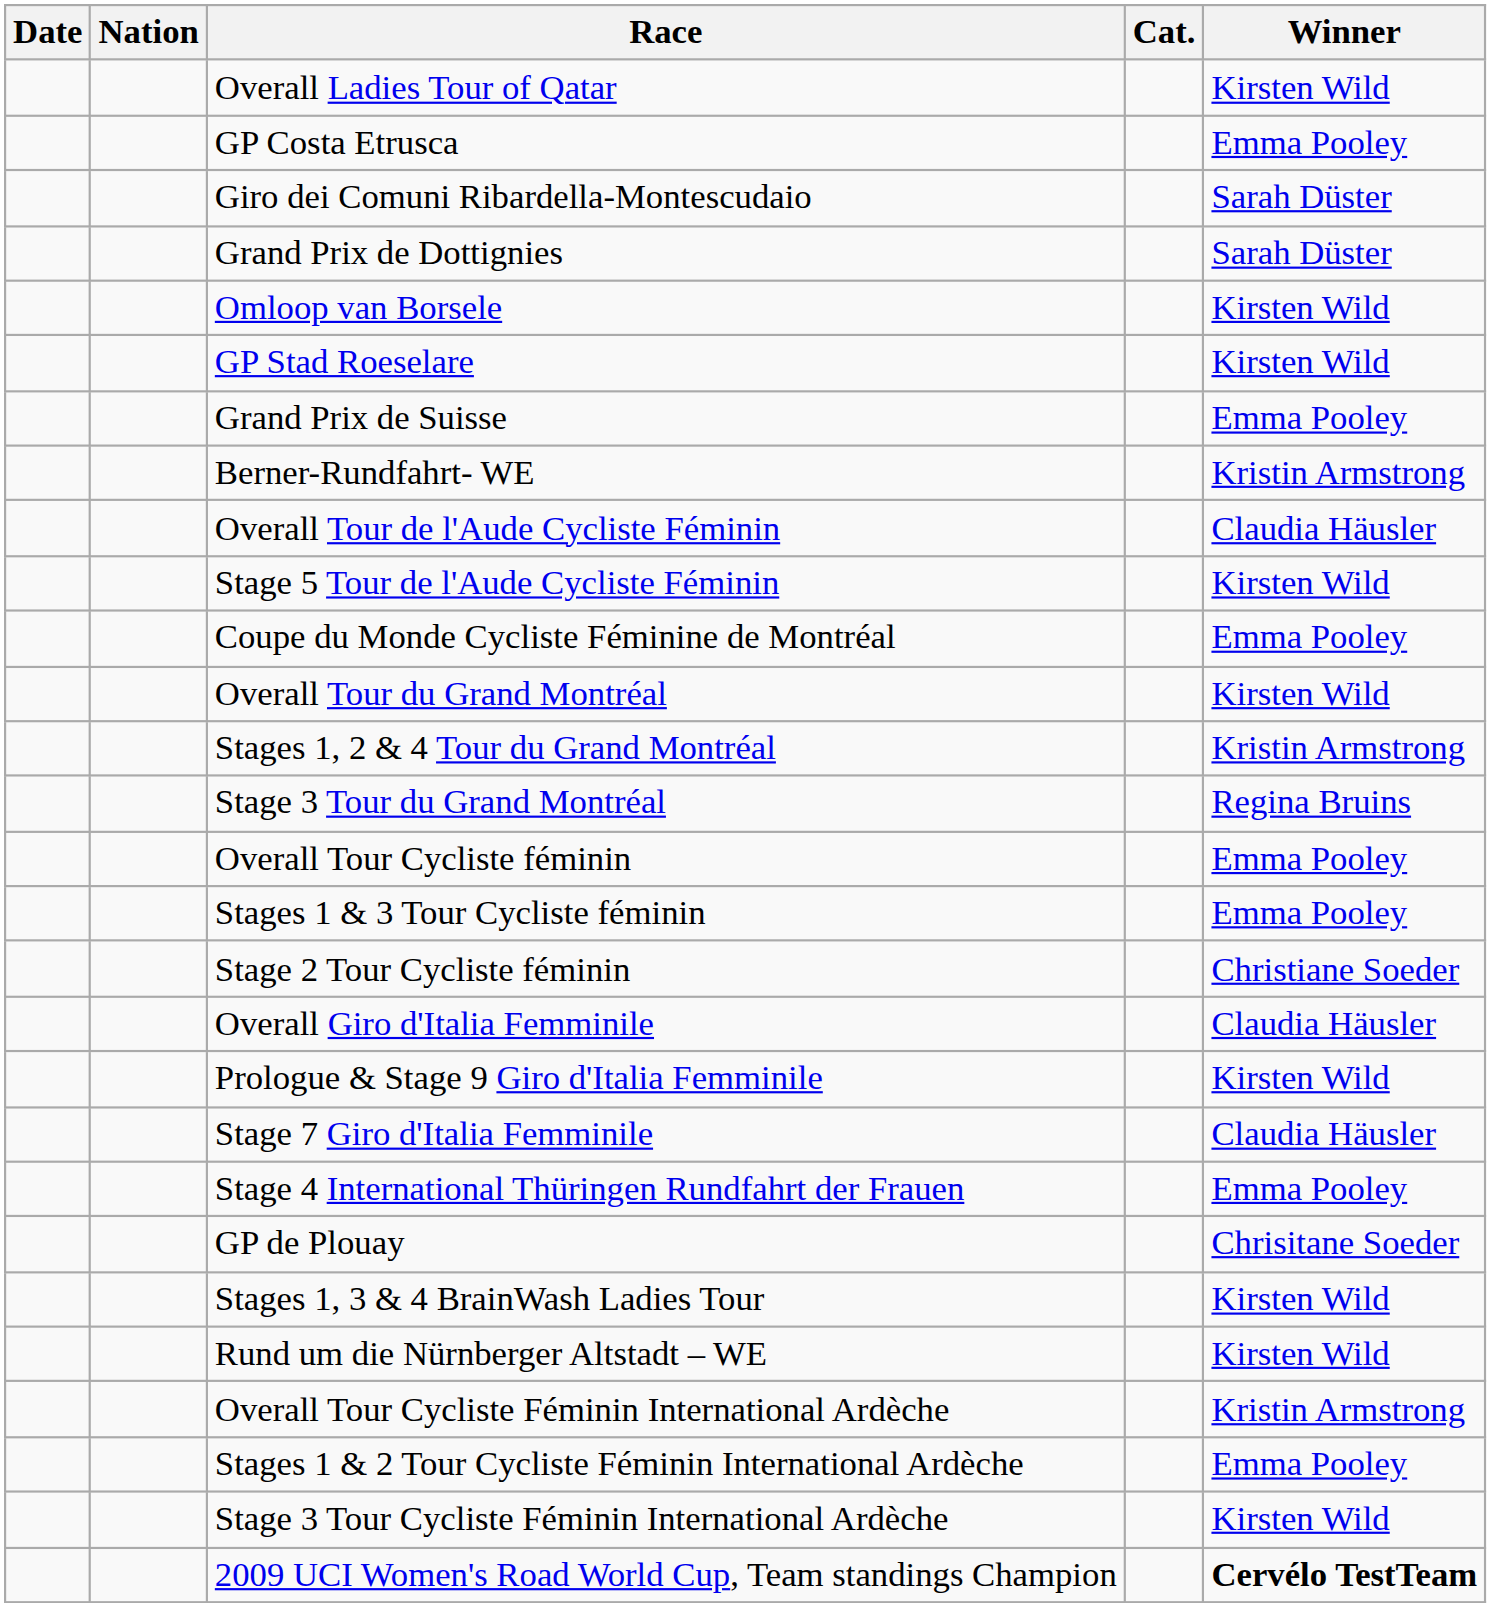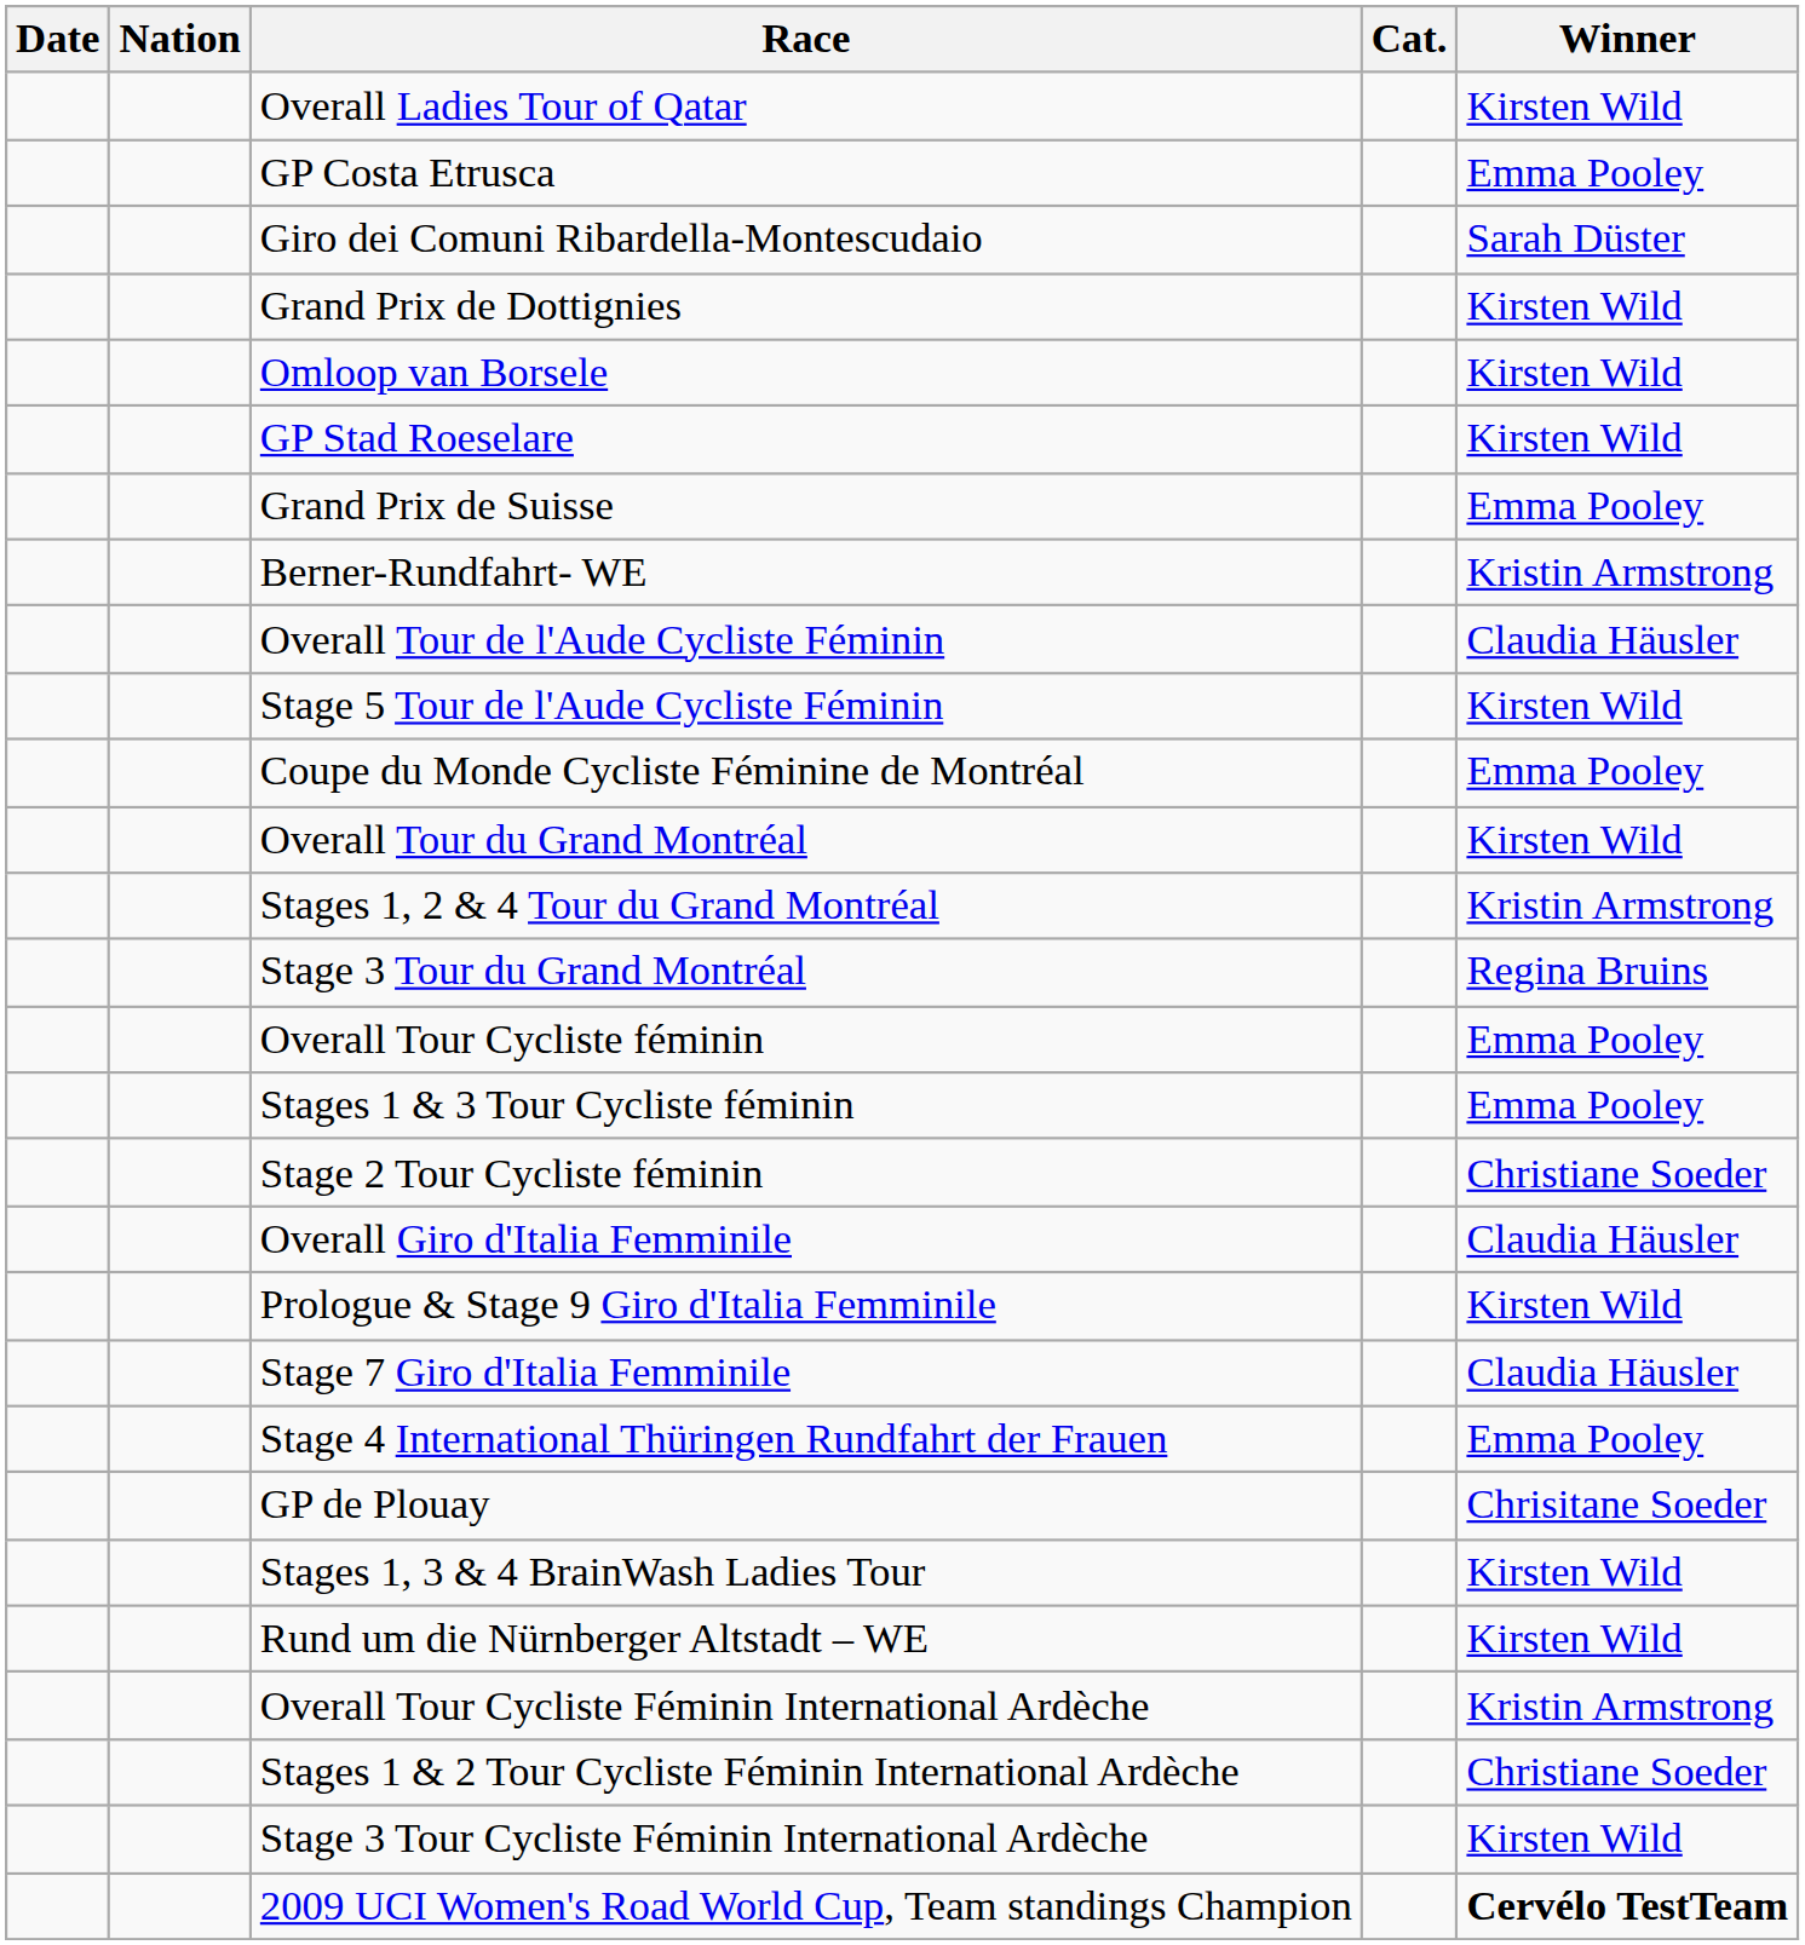 <table class="wikitable sortable">
 <tr>
 <th>Date</th>
 <th>Nation</th>
 <th>Race</th>
 <th>Cat.</th>
 <th>Winner</th>
 </tr>
 <tr>
 <td></td>
 <td></td>
 <td>Overall <a href='#'>Ladies Tour of Qatar</a></td>
 <td></td>
 <td><a href='#'>Kirsten Wild</a></td>
 </tr>
 <tr>
 <td></td>
 <td></td>
 <td>GP Costa Etrusca</td>
 <td></td>
 <td><a href='#'>Emma Pooley</a></td>
 </tr>
 <tr>
 <td></td>
 <td></td>
 <td>Giro dei Comuni Ribardella-Montescudaio</td>
 <td></td>
 <td><a href='#'>Sarah Düster</a></td>
 </tr>
 <tr>
 <td></td>
 <td></td>
 <td>Grand Prix de Dottignies</td>
 <td></td>
-<td><a href='#'>Sarah Düster</a></td>
+<td><a href='#'>Kirsten Wild</a></td>
 </tr>
 <tr>
 <td></td>
 <td></td>
 <td><a href='#'>Omloop van Borsele</a></td>
 <td></td>
 <td><a href='#'>Kirsten Wild</a></td>
 </tr>
 <tr>
 <td></td>
 <td></td>
 <td><a href='#'>GP Stad Roeselare</a></td>
 <td></td>
 <td><a href='#'>Kirsten Wild</a></td>
 </tr>
 <tr>
 <td></td>
 <td></td>
 <td>Grand Prix de Suisse</td>
 <td></td>
 <td><a href='#'>Emma Pooley</a></td>
 </tr>
 <tr>
 <td></td>
 <td></td>
 <td>Berner-Rundfahrt- WE</td>
 <td></td>
 <td><a href='#'>Kristin Armstrong</a></td>
 </tr>
 <tr>
 <td></td>
 <td></td>
 <td>Overall <a href='#'>Tour de l'Aude Cycliste Féminin</a></td>
 <td></td>
 <td><a href='#'>Claudia Häusler</a></td>
 </tr>
 <tr>
 <td></td>
 <td></td>
 <td>Stage 5 <a href='#'>Tour de l'Aude Cycliste Féminin</a></td>
 <td></td>
 <td><a href='#'>Kirsten Wild</a></td>
 </tr>
 <tr>
 <td></td>
 <td></td>
 <td>Coupe du Monde Cycliste Féminine de Montréal</td>
 <td></td>
 <td><a href='#'>Emma Pooley</a></td>
 </tr>
 <tr>
 <td></td>
 <td></td>
 <td>Overall <a href='#'>Tour du Grand Montréal</a></td>
 <td></td>
 <td><a href='#'>Kirsten Wild</a></td>
 </tr>
 <tr>
 <td></td>
 <td></td>
 <td>Stages 1, 2 & 4 <a href='#'>Tour du Grand Montréal</a></td>
 <td></td>
 <td><a href='#'>Kristin Armstrong</a></td>
 </tr>
 <tr>
 <td></td>
 <td></td>
 <td>Stage 3 <a href='#'>Tour du Grand Montréal</a></td>
 <td></td>
 <td><a href='#'>Regina Bruins</a></td>
 </tr>
 <tr>
 <td></td>
 <td></td>
 <td>Overall Tour Cycliste féminin</td>
 <td></td>
 <td><a href='#'>Emma Pooley</a></td>
 </tr>
 <tr>
 <td></td>
 <td></td>
 <td>Stages 1 & 3 Tour Cycliste féminin</td>
 <td></td>
 <td><a href='#'>Emma Pooley</a></td>
 </tr>
 <tr>
 <td></td>
 <td></td>
 <td>Stage 2 Tour Cycliste féminin</td>
 <td></td>
 <td><a href='#'>Christiane Soeder</a></td>
 </tr>
 <tr>
 <td></td>
 <td></td>
 <td>Overall <a href='#'>Giro d'Italia Femminile</a></td>
 <td></td>
 <td><a href='#'>Claudia Häusler</a></td>
 </tr>
 <tr>
 <td></td>
 <td></td>
 <td>Prologue & Stage 9 <a href='#'>Giro d'Italia Femminile</a></td>
 <td></td>
 <td><a href='#'>Kirsten Wild</a></td>
 </tr>
 <tr>
 <td></td>
 <td></td>
 <td>Stage 7 <a href='#'>Giro d'Italia Femminile</a></td>
 <td></td>
 <td><a href='#'>Claudia Häusler</a></td>
 </tr>
 <tr>
 <td></td>
 <td></td>
 <td>Stage 4 <a href='#'>International Thüringen Rundfahrt der Frauen</a></td>
 <td></td>
 <td><a href='#'>Emma Pooley</a></td>
 </tr>
 <tr>
 <td></td>
 <td></td>
 <td>GP de Plouay</td>
 <td></td>
 <td><a href='#'>Chrisitane Soeder</a></td>
 </tr>
 <tr>
 <td></td>
 <td></td>
 <td>Stages 1, 3 & 4 BrainWash Ladies Tour</td>
 <td></td>
 <td><a href='#'>Kirsten Wild</a></td>
 </tr>
 <tr>
 <td></td>
 <td></td>
 <td>Rund um die Nürnberger Altstadt – WE</td>
 <td></td>
 <td><a href='#'>Kirsten Wild</a></td>
 </tr>
 <tr>
 <td></td>
 <td></td>
 <td>Overall Tour Cycliste Féminin International Ardèche</td>
 <td></td>
 <td><a href='#'>Kristin Armstrong</a></td>
 </tr>
 <tr>
 <td></td>
 <td></td>
 <td>Stages 1 & 2 Tour Cycliste Féminin International Ardèche</td>
 <td></td>
-<td><a href='#'>Emma Pooley</a></td>
+<td><a href='#'>Christiane Soeder</a></td>
 </tr>
 <tr>
 <td></td>
 <td></td>
 <td>Stage 3 Tour Cycliste Féminin International Ardèche</td>
 <td></td>
 <td><a href='#'>Kirsten Wild</a></td>
 </tr>
 <tr>
 <td></td>
 <td></td>
 <td><a href='#'>2009 UCI Women's Road World Cup</a>, Team standings Champion</td>
 <td></td>
 <td><strong>Cervélo TestTeam</strong></td>
 </tr>
 </table>
